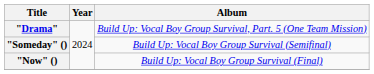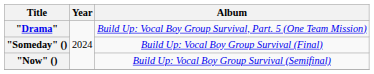 <table class="wikitable plainrowheaders" style="text-align:center">
 <tr>
 <th scope="col">Title</th>
 <th scope="col">Year</th>
 <th scope="col">Album</th>
 </tr>
 <tr>
 <th scope="row">"<a href='#'>Drama</a>" </th>
 <td rowspan="3">2024</td>
 <td><em><a href='#'>Build Up: Vocal Boy Group Survival, Part. 5 (One Team Mission)</a></em></td>
 </tr>
 <tr>
 <th scope="row">"Someday" ()</th>
-<td><em><a href='#'>Build Up: Vocal Boy Group Survival (Semifinal)</a></em></td>
+<td><em><a href='#'>Build Up: Vocal Boy Group Survival (Final)</a></em></td>
 </tr>
 <tr>
 <th scope="row">"Now" ()</th>
-<td><em><a href='#'>Build Up: Vocal Boy Group Survival (Final)</a></em></td>
+<td><em><a href='#'>Build Up: Vocal Boy Group Survival (Semifinal)</a></em></td>
 </tr>
 <tr>
 </tr>
 </table>
